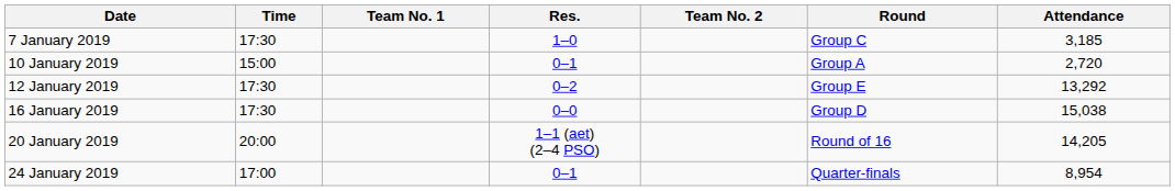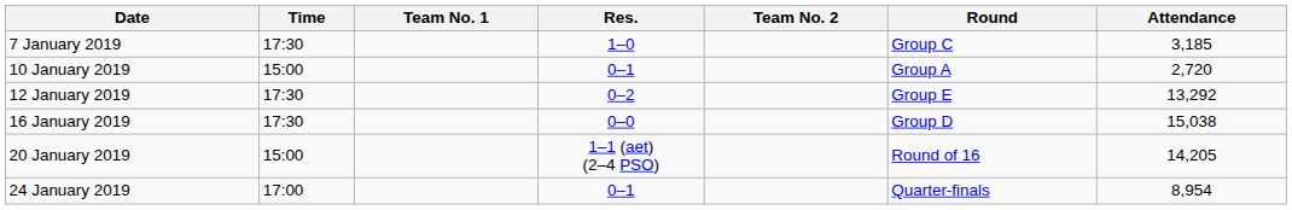 <table class="wikitable" style="text-align:left; width:100%;">
 <tr>
 <th>Date</th>
 <th>Time</th>
 <th>Team No. 1</th>
 <th>Res.</th>
 <th>Team No. 2</th>
 <th>Round</th>
 <th>Attendance</th>
 </tr>
 <tr>
 <td>7 January 2019</td>
 <td>17:30</td>
 <td></td>
 <td style="text-align:center;"><a href='#'>1–0</a></td>
 <td></td>
 <td><a href='#'>Group C</a></td>
 <td style="text-align:center;">3,185</td>
 </tr>
 <tr>
 <td>10 January 2019</td>
 <td>15:00</td>
 <td></td>
 <td style="text-align:center;"><a href='#'>0–1</a></td>
 <td></td>
 <td><a href='#'>Group A</a></td>
 <td style="text-align:center;">2,720</td>
 </tr>
 <tr>
 <td>12 January 2019</td>
 <td>17:30</td>
 <td></td>
 <td style="text-align:center;"><a href='#'>0–2</a></td>
 <td></td>
 <td><a href='#'>Group E</a></td>
 <td style="text-align:center;">13,292</td>
 </tr>
 <tr>
 <td>16 January 2019</td>
 <td>17:30</td>
 <td></td>
 <td style="text-align:center;"><a href='#'>0–0</a></td>
 <td></td>
 <td><a href='#'>Group D</a></td>
 <td style="text-align:center;">15,038</td>
 </tr>
 <tr>
 <td>20 January 2019</td>
-<td>20:00</td>
+<td>15:00</td>
 <td></td>
 <td style="text-align:center;"><a href='#'>1–1</a> (<a href='#'>aet</a>)<br>(2–4 <a href='#'>PSO</a>)</td>
 <td></td>
 <td><a href='#'>Round of 16</a></td>
 <td style="text-align:center;">14,205</td>
 </tr>
 <tr>
 <td>24 January 2019</td>
 <td>17:00</td>
 <td></td>
 <td style="text-align:center;"><a href='#'>0–1</a></td>
 <td></td>
 <td><a href='#'>Quarter-finals</a></td>
 <td style="text-align:center;">8,954</td>
 </tr>
 </table>
